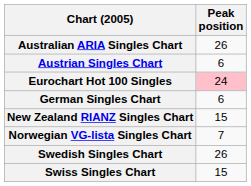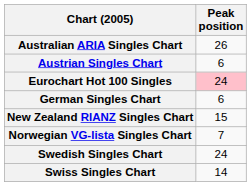 <table class="wikitable sortable plainrowheaders">
 <tr>
 <th>Chart (2005)</th>
 <th>Peak<br>position</th>
 </tr>
 <tr>
 <th scope="row">Australian <a href='#'>ARIA</a> Singles Chart</th>
 <td align="center">26</td>
 </tr>
 <tr>
 <th scope="row"><a href='#'>Austrian Singles Chart</a></th>
 <td align="center">6</td>
 </tr>
 <tr>
 <th scope="row">Eurochart Hot 100 Singles</th>
 <td align="center" style="background: pink;">24</td>
 </tr>
 <tr>
 <th scope="row">German Singles Chart</th>
 <td align="center">6</td>
 </tr>
 <tr>
 <th scope="row">New Zealand <a href='#'>RIANZ</a> Singles Chart</th>
 <td align="center">15</td>
 </tr>
 <tr>
 <th scope="row">Norwegian <a href='#'>VG-lista</a> Singles Chart</th>
 <td align="center">7</td>
 </tr>
 <tr>
 <th scope="row">Swedish Singles Chart</th>
-<td align="center">26</td>
+<td align="center">24</td>
 </tr>
 <tr>
 <th scope="row">Swiss Singles Chart</th>
-<td align="center">15</td>
+<td align="center">14</td>
 </tr>
 </table>
